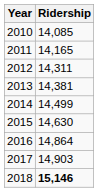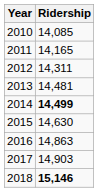 <table class="wikitable">
 <tr>
 <th>Year</th>
 <th>Ridership</th>
 </tr>
 <tr>
 <td>2010</td>
 <td>14,085</td>
 </tr>
 <tr>
 <td>2011</td>
 <td>14,165</td>
 </tr>
 <tr>
 <td>2012</td>
 <td>14,311</td>
 </tr>
 <tr>
 <td>2013</td>
-<td>14,381</td>
+<td>14,481</td>
 </tr>
 <tr>
 <td>2014</td>
-<td>14,499</td>
+<td><strong>14,499</strong></td>
 </tr>
 <tr>
 <td>2015</td>
 <td>14,630</td>
 </tr>
 <tr>
 <td>2016</td>
-<td>14,864</td>
+<td>14,863</td>
 </tr>
 <tr>
 <td>2017</td>
 <td>14,903</td>
 </tr>
 <tr>
 <td>2018</td>
 <td><strong>15,146</strong></td>
 </tr>
 </table>
